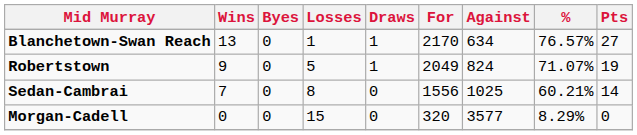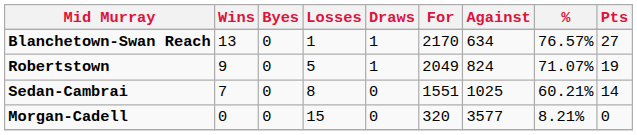 <table class="wikitable">
 <tr>
 <th style="color:crimson">Mid Murray</th>
 <th style="color:crimson">Wins</th>
 <th style="color:crimson">Byes</th>
 <th style="color:crimson">Losses</th>
 <th style="color:crimson">Draws</th>
 <th style="color:crimson">For</th>
 <th style="color:crimson">Against</th>
 <th style="color:crimson">%</th>
 <th style="color:crimson">Pts</th>
 </tr>
 <tr>
 </tr>
 <tr>
 </tr>
 <tr>
 <td><strong>	Blanchetown-Swan Reach	</strong></td>
 <td>13</td>
 <td>0</td>
 <td>1</td>
 <td>1</td>
 <td>2170</td>
 <td>634</td>
 <td>76.57%</td>
 <td>27</td>
 </tr>
 <tr>
 <td><strong>	Robertstown	</strong></td>
 <td>9</td>
 <td>0</td>
 <td>5</td>
 <td>1</td>
 <td>2049</td>
 <td>824</td>
 <td>71.07%</td>
 <td>19</td>
 </tr>
 <tr>
 <td><strong>	Sedan-Cambrai	</strong></td>
 <td>7</td>
 <td>0</td>
 <td>8</td>
 <td>0</td>
-<td>1556</td>
+<td>1551</td>
 <td>1025</td>
 <td>60.21%</td>
 <td>14</td>
 </tr>
 <tr>
 <td><strong>	Morgan-Cadell	</strong></td>
 <td>0</td>
 <td>0</td>
 <td>15</td>
 <td>0</td>
 <td>320</td>
 <td>3577</td>
-<td>8.29%</td>
+<td>8.21%</td>
 <td>0</td>
 </tr>
 <tr>
 </tr>
 </table>
